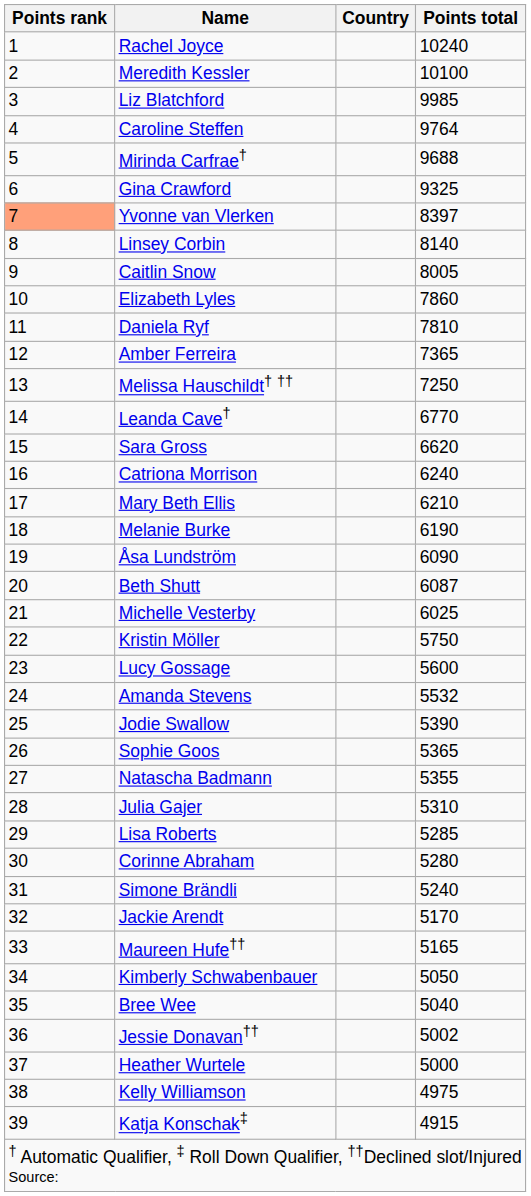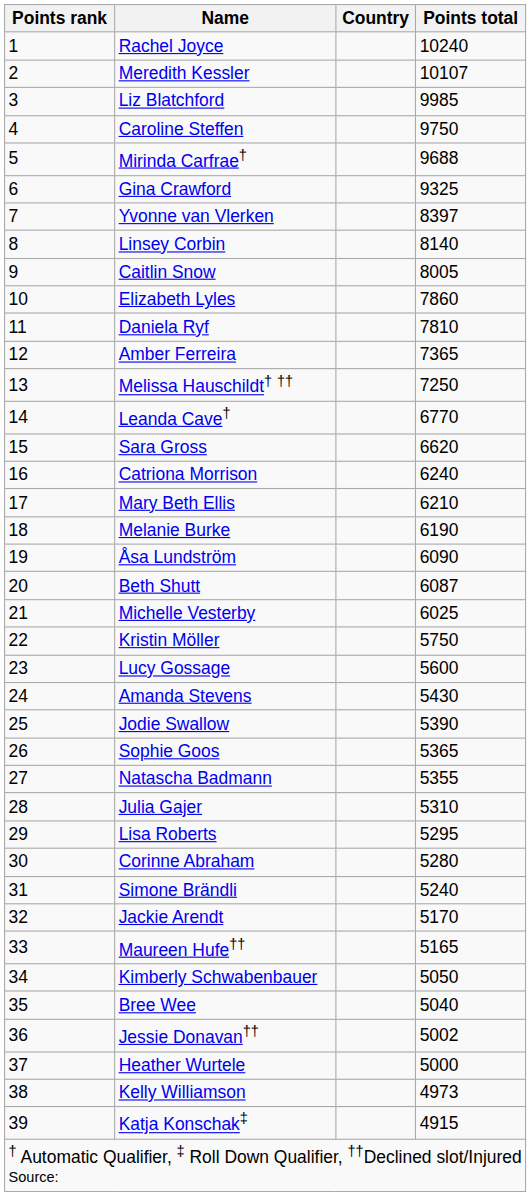 <table class="wikitable sortable">
 <tr>
 <th>Points rank</th>
 <th>Name</th>
 <th>Country</th>
 <th>Points total</th>
 </tr>
 <tr>
 <td>1</td>
 <td><a href='#'>Rachel Joyce</a></td>
 <td></td>
 <td>10240</td>
 </tr>
 <tr>
 <td>2</td>
 <td><a href='#'>Meredith Kessler</a></td>
 <td></td>
-<td>10100</td>
+<td>10107</td>
 </tr>
 <tr>
 <td>3</td>
 <td><a href='#'>Liz Blatchford</a></td>
 <td></td>
 <td>9985</td>
 </tr>
 <tr>
 <td>4</td>
 <td><a href='#'>Caroline Steffen</a></td>
 <td></td>
-<td>9764</td>
+<td>9750</td>
 </tr>
 <tr>
 <td>5</td>
 <td><a href='#'>Mirinda Carfrae</a><sup>†</sup></td>
 <td></td>
 <td>9688</td>
 </tr>
 <tr>
 <td>6</td>
 <td><a href='#'>Gina Crawford</a></td>
 <td></td>
 <td>9325</td>
 </tr>
 <tr>
-<td style="background: lightsalmon;">7</td>
+<td>7</td>
 <td><a href='#'>Yvonne van Vlerken</a></td>
 <td></td>
 <td>8397</td>
 </tr>
 <tr>
 <td>8</td>
 <td><a href='#'>Linsey Corbin</a></td>
 <td></td>
 <td>8140</td>
 </tr>
 <tr>
 <td>9</td>
 <td><a href='#'>Caitlin Snow</a></td>
 <td></td>
 <td>8005</td>
 </tr>
 <tr>
 <td>10</td>
 <td><a href='#'>Elizabeth Lyles</a></td>
 <td></td>
 <td>7860</td>
 </tr>
 <tr>
 <td>11</td>
 <td><a href='#'>Daniela Ryf</a></td>
 <td></td>
 <td>7810</td>
 </tr>
 <tr>
 <td>12</td>
 <td><a href='#'>Amber Ferreira</a></td>
 <td></td>
 <td>7365</td>
 </tr>
 <tr>
 <td>13</td>
 <td><a href='#'>Melissa Hauschildt</a><sup>†</sup> <sup>††</sup></td>
 <td></td>
 <td>7250</td>
 </tr>
 <tr>
 <td>14</td>
 <td><a href='#'>Leanda Cave</a><sup>†</sup></td>
 <td></td>
 <td>6770</td>
 </tr>
 <tr>
 <td>15</td>
 <td><a href='#'>Sara Gross</a></td>
 <td></td>
 <td>6620</td>
 </tr>
 <tr>
 <td>16</td>
 <td><a href='#'>Catriona Morrison</a></td>
 <td></td>
 <td>6240</td>
 </tr>
 <tr>
 <td>17</td>
 <td><a href='#'>Mary Beth Ellis</a></td>
 <td></td>
 <td>6210</td>
 </tr>
 <tr>
 <td>18</td>
 <td><a href='#'>Melanie Burke</a></td>
 <td></td>
 <td>6190</td>
 </tr>
 <tr>
 <td>19</td>
 <td><a href='#'>Åsa Lundström</a></td>
 <td></td>
 <td>6090</td>
 </tr>
 <tr>
 <td>20</td>
 <td><a href='#'>Beth Shutt</a></td>
 <td></td>
 <td>6087</td>
 </tr>
 <tr>
 <td>21</td>
 <td><a href='#'>Michelle Vesterby</a></td>
 <td></td>
 <td>6025</td>
 </tr>
 <tr>
 <td>22</td>
 <td><a href='#'>Kristin Möller</a></td>
 <td></td>
 <td>5750</td>
 </tr>
 <tr>
 <td>23</td>
 <td><a href='#'>Lucy Gossage</a></td>
 <td></td>
 <td>5600</td>
 </tr>
 <tr>
 <td>24</td>
 <td><a href='#'>Amanda Stevens</a></td>
 <td></td>
-<td>5532</td>
+<td>5430</td>
 </tr>
 <tr>
 <td>25</td>
 <td><a href='#'>Jodie Swallow</a></td>
 <td></td>
 <td>5390</td>
 </tr>
 <tr>
 <td>26</td>
 <td><a href='#'>Sophie Goos</a></td>
 <td></td>
 <td>5365</td>
 </tr>
 <tr>
 <td>27</td>
 <td><a href='#'>Natascha Badmann</a></td>
 <td></td>
 <td>5355</td>
 </tr>
 <tr>
 <td>28</td>
 <td><a href='#'>Julia Gajer</a></td>
 <td></td>
 <td>5310</td>
 </tr>
 <tr>
 <td>29</td>
 <td><a href='#'>Lisa Roberts</a></td>
 <td></td>
-<td>5285</td>
+<td>5295</td>
 </tr>
 <tr>
 <td>30</td>
 <td><a href='#'>Corinne Abraham</a></td>
 <td></td>
 <td>5280</td>
 </tr>
 <tr>
 <td>31</td>
 <td><a href='#'>Simone Brändli</a></td>
 <td></td>
 <td>5240</td>
 </tr>
 <tr>
 <td>32</td>
 <td><a href='#'>Jackie Arendt</a></td>
 <td></td>
 <td>5170</td>
 </tr>
 <tr>
 <td>33</td>
 <td><a href='#'>Maureen Hufe</a><sup>††</sup></td>
 <td></td>
 <td>5165</td>
 </tr>
 <tr>
 <td>34</td>
 <td><a href='#'>Kimberly Schwabenbauer</a></td>
 <td></td>
 <td>5050</td>
 </tr>
 <tr>
 <td>35</td>
 <td><a href='#'>Bree Wee</a></td>
 <td></td>
 <td>5040</td>
 </tr>
 <tr>
 <td>36</td>
 <td><a href='#'>Jessie Donavan</a><sup>††</sup></td>
 <td></td>
 <td>5002</td>
 </tr>
 <tr>
 <td>37</td>
 <td><a href='#'>Heather Wurtele</a></td>
 <td></td>
 <td>5000</td>
 </tr>
 <tr>
 <td>38</td>
 <td><a href='#'>Kelly Williamson</a></td>
 <td></td>
-<td>4975</td>
+<td>4973</td>
 </tr>
 <tr>
 <td>39</td>
 <td><a href='#'>Katja Konschak</a><sup>‡</sup></td>
 <td></td>
 <td>4915</td>
 </tr>
 <tr>
 <td colspan="4"><sup>†</sup> Automatic Qualifier, <sup>‡</sup> Roll Down Qualifier, <sup>††</sup>Declined slot/Injured<br><small>Source:</small></td>
 </tr>
 </table>
